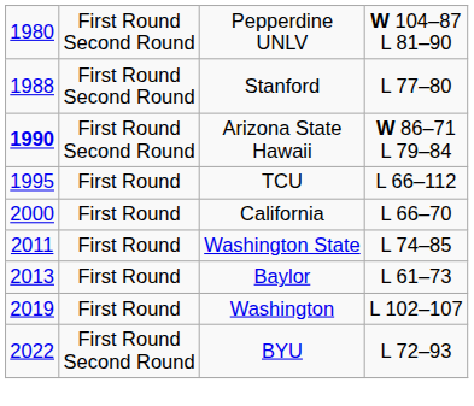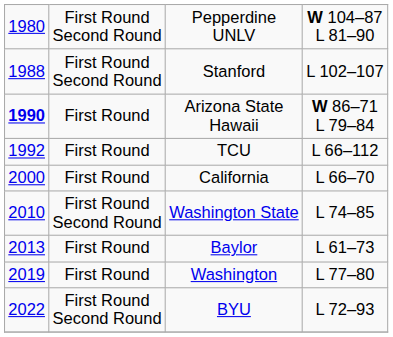 <table class="wikitable" style="text-align:center">
 <tr>
 <td><a href='#'>1980</a></td>
 <td>First Round<br>Second Round</td>
 <td>Pepperdine<br>UNLV</td>
 <td><strong>W</strong> 104–87<br>L 81–90</td>
 </tr>
 <tr>
 <td><a href='#'>1988</a></td>
 <td>First Round<br>Second Round</td>
 <td>Stanford</td>
-<td>L 77–80</td>
+<td>L 102–107</td>
 </tr>
 <tr>
 <td><strong><a href='#'>1990</a></strong></td>
-<td>First Round<br>Second Round</td>
+<td>First Round</td>
 <td>Arizona State<br>Hawaii</td>
 <td><strong>W</strong> 86–71<br>L 79–84</td>
 </tr>
 <tr>
-<td><a href='#'>1995</a></td>
+<td><a href='#'>1992</a></td>
 <td>First Round</td>
 <td>TCU</td>
 <td>L 66–112</td>
 </tr>
 <tr>
 <td><a href='#'>2000</a></td>
 <td>First Round</td>
 <td>California</td>
 <td>L 66–70</td>
 </tr>
 <tr>
-<td><a href='#'>2011</a></td>
-<td>First Round</td>
+<td><a href='#'>2010</a></td>
+<td>First Round<br>Second Round</td>
 <td><a href='#'>Washington State</a></td>
 <td>L 74–85</td>
 </tr>
 <tr>
 <td><a href='#'>2013</a></td>
 <td>First Round</td>
 <td><a href='#'>Baylor</a></td>
 <td>L 61–73</td>
 </tr>
 <tr>
 <td><a href='#'>2019</a></td>
 <td>First Round</td>
 <td><a href='#'>Washington</a></td>
-<td>L 102–107</td>
+<td>L 77–80</td>
 </tr>
 <tr>
 <td><a href='#'>2022</a></td>
 <td>First Round<br>Second Round</td>
 <td><a href='#'>BYU</a></td>
 <td>L 72–93</td>
 </tr>
 <tr>
 </tr>
 </table>
